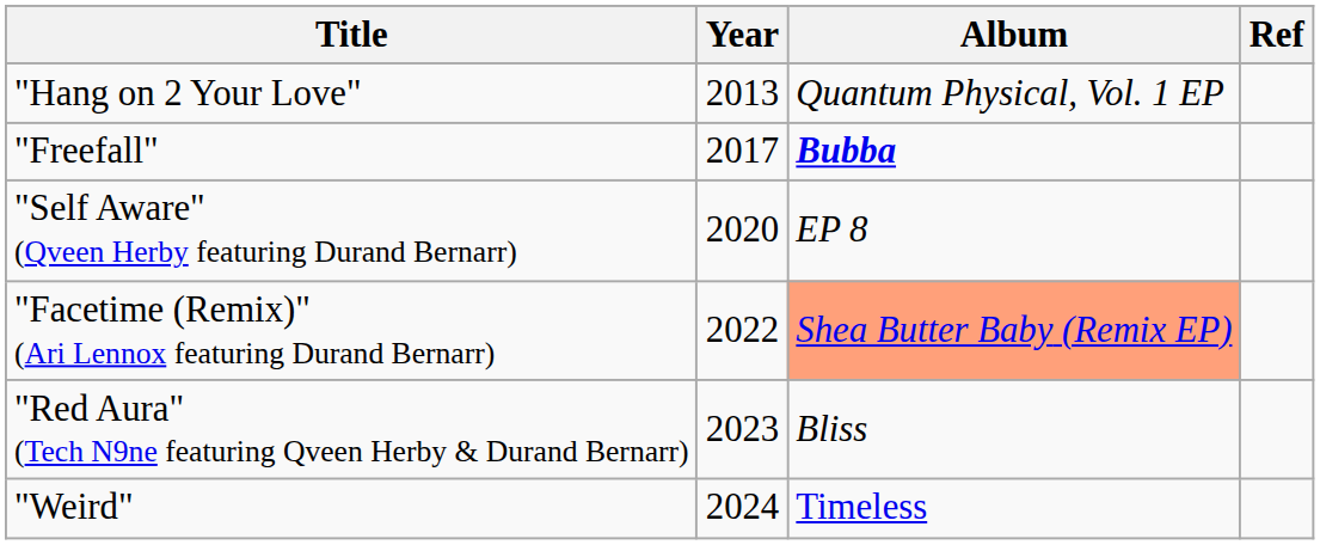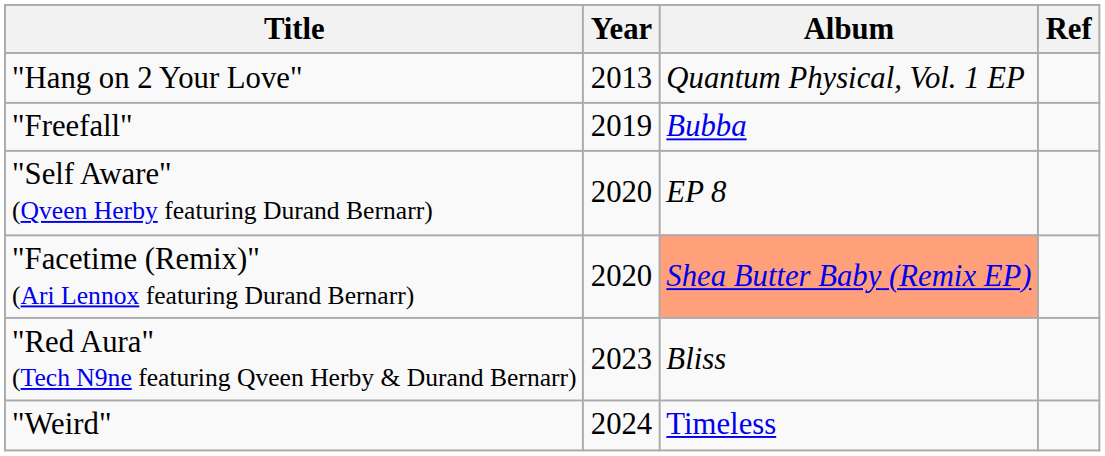 <table class="wikitable">
 <tr>
 <th>Title</th>
 <th>Year</th>
 <th>Album</th>
 <th>Ref</th>
 </tr>
 <tr>
 <td>"Hang on 2 Your Love"<br></td>
 <td>2013</td>
 <td><em>Quantum Physical, Vol. 1 EP</em></td>
 <td></td>
 </tr>
 <tr>
 <td>"Freefall"<br></td>
-<td>2017</td>
-<td><strong><em><a href='#'>Bubba</a></em></strong></td>
+<td>2019</td>
+<td><em><a href='#'>Bubba</a></em></td>
 <td></td>
 </tr>
 <tr>
 <td>"Self Aware"<br><small>(<a href='#'>Qveen Herby</a> featuring Durand Bernarr)</small></td>
 <td>2020</td>
 <td><em>EP 8</em></td>
 <td></td>
 </tr>
 <tr>
 <td>"Facetime (Remix)"<br><small>(<a href='#'>Ari Lennox</a> featuring Durand Bernarr)</small></td>
-<td>2022</td>
+<td>2020</td>
 <td style="background: lightsalmon;"><a href='#'><em>Shea Butter Baby</em> <em>(Remix EP)</em></a></td>
 <td></td>
 </tr>
 <tr>
 <td>"Red Aura"<br><small>(<a href='#'>Tech N9ne</a> featuring Qveen Herby & Durand Bernarr)</small></td>
 <td>2023</td>
 <td><em>Bliss</em></td>
 <td></td>
 </tr>
 <tr>
 <td>"Weird"<br></td>
 <td>2024</td>
 <td><a href='#'>Timeless</a></td>
 <td></td>
 </tr>
 </table>
